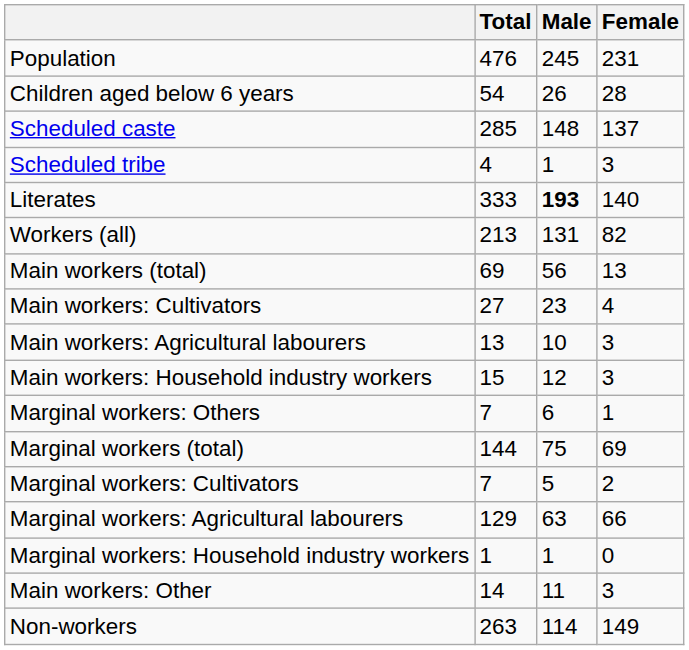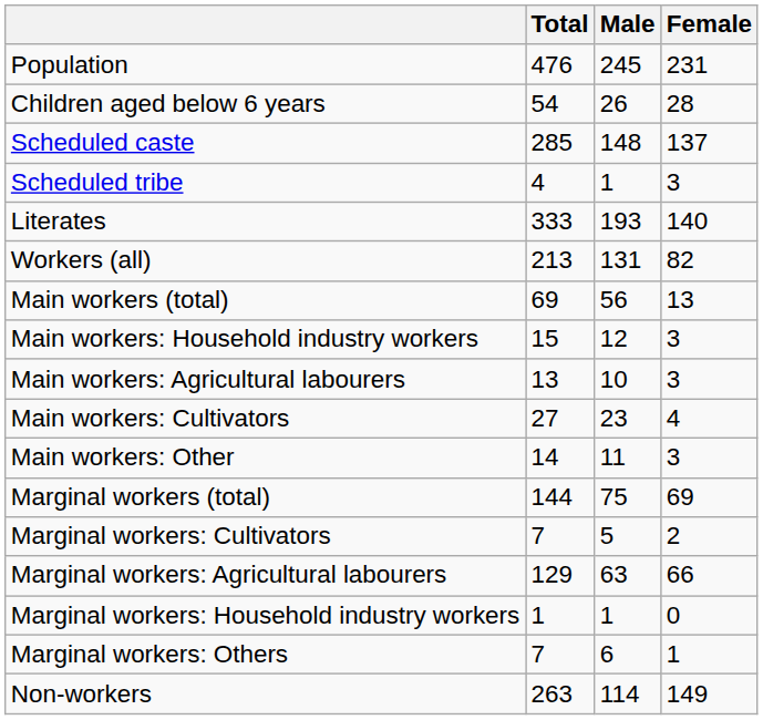 <table class="wikitable sortable">
 <tr>
 <th></th>
 <th>Total</th>
 <th>Male</th>
 <th>Female</th>
 </tr>
 <tr>
 <td>Population</td>
 <td>476</td>
 <td>245</td>
 <td>231</td>
 </tr>
 <tr>
 <td>Children aged below 6 years</td>
 <td>54</td>
 <td>26</td>
 <td>28</td>
 </tr>
 <tr>
 <td><a href='#'>Scheduled caste</a></td>
 <td>285</td>
 <td>148</td>
 <td>137</td>
 </tr>
 <tr>
 <td><a href='#'>Scheduled tribe</a></td>
 <td>4</td>
 <td>1</td>
 <td>3</td>
 </tr>
 <tr>
 <td>Literates</td>
 <td>333</td>
-<td><strong>193</strong></td>
+<td>193</td>
 <td>140</td>
 </tr>
 <tr>
 <td>Workers (all)</td>
 <td>213</td>
 <td>131</td>
 <td>82</td>
 </tr>
 <tr>
 <td>Main workers (total)</td>
 <td>69</td>
 <td>56</td>
 <td>13</td>
 </tr>
 <tr>
-<td>Main workers: Cultivators</td>
-<td>27</td>
-<td>23</td>
-<td>4</td>
+<td>Main workers: Household industry workers</td>
+<td>15</td>
+<td>12</td>
+<td>3</td>
 </tr>
 <tr>
 <td>Main workers: Agricultural labourers</td>
 <td>13</td>
 <td>10</td>
 <td>3</td>
 </tr>
 <tr>
-<td>Main workers: Household industry workers</td>
-<td>15</td>
-<td>12</td>
-<td>3</td>
+<td>Main workers: Cultivators</td>
+<td>27</td>
+<td>23</td>
+<td>4</td>
 </tr>
 <tr>
-<td>Marginal workers: Others</td>
-<td>7</td>
-<td>6</td>
-<td>1</td>
+<td>Main workers: Other</td>
+<td>14</td>
+<td>11</td>
+<td>3</td>
 </tr>
 <tr>
 <td>Marginal workers (total)</td>
 <td>144</td>
 <td>75</td>
 <td>69</td>
 </tr>
 <tr>
 <td>Marginal workers: Cultivators</td>
 <td>7</td>
 <td>5</td>
 <td>2</td>
 </tr>
 <tr>
 <td>Marginal workers: Agricultural labourers</td>
 <td>129</td>
 <td>63</td>
 <td>66</td>
 </tr>
 <tr>
 <td>Marginal workers: Household industry workers</td>
 <td>1</td>
 <td>1</td>
 <td>0</td>
 </tr>
 <tr>
-<td>Main workers: Other</td>
-<td>14</td>
-<td>11</td>
-<td>3</td>
+<td>Marginal workers: Others</td>
+<td>7</td>
+<td>6</td>
+<td>1</td>
 </tr>
 <tr>
 <td>Non-workers</td>
 <td>263</td>
 <td>114</td>
 <td>149</td>
 </tr>
 </table>
